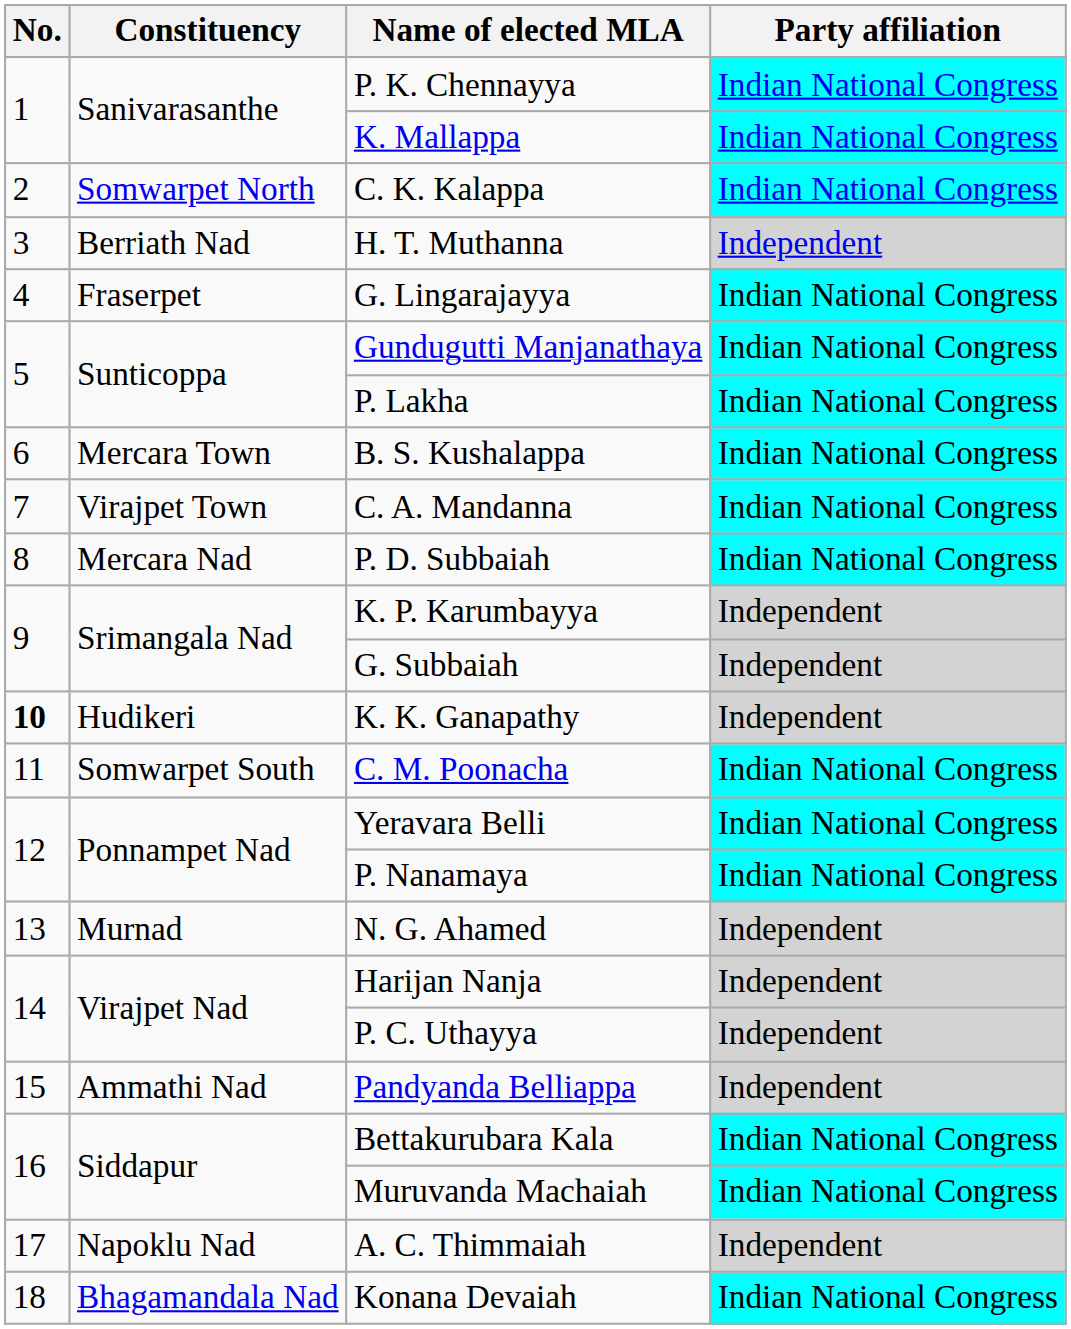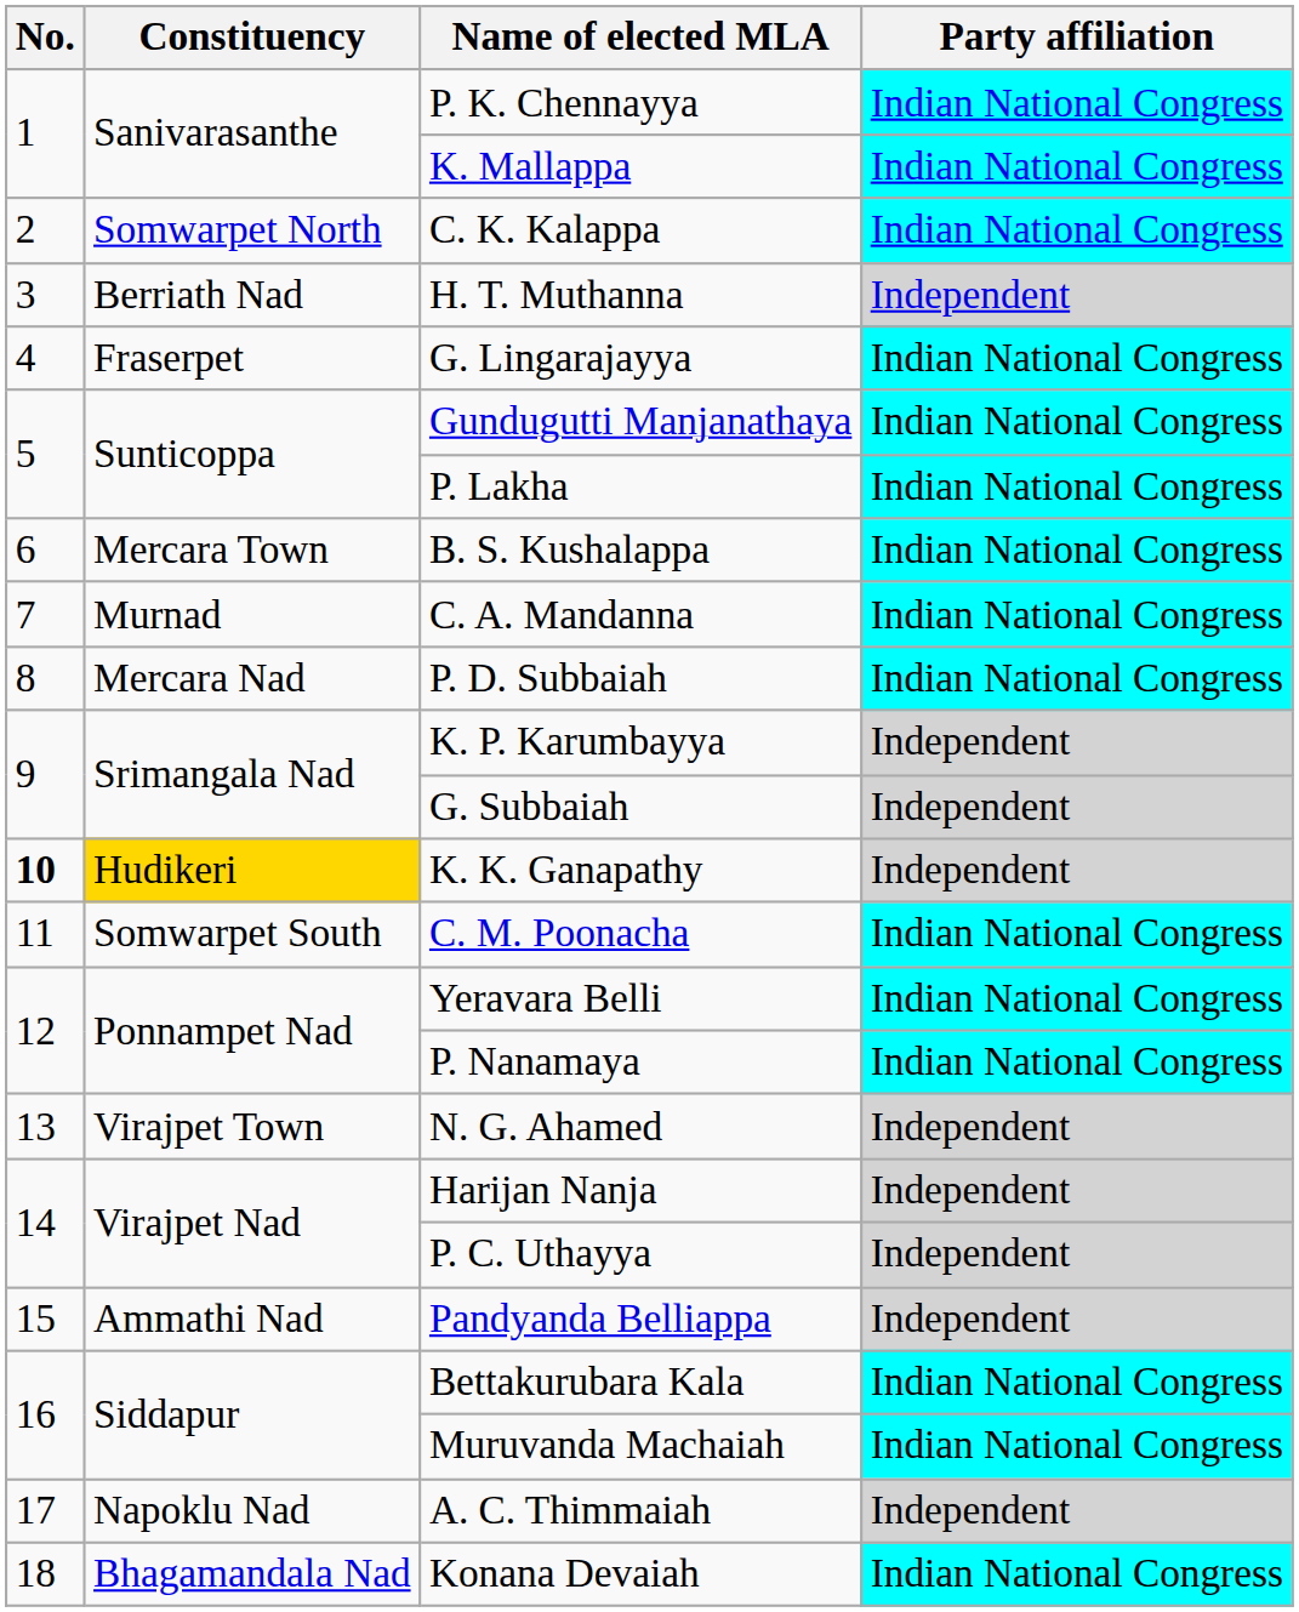 <table class="sortable wikitable">
 <tr>
 <th>No.</th>
 <th>Constituency</th>
 <th>Name of elected MLA</th>
 <th>Party affiliation</th>
 </tr>
 <tr>
 <td rowspan=2>1</td>
 <td rowspan=2>Sanivarasanthe</td>
 <td>P. K. Chennayya</td>
 <td bgcolor=#00FFFF><a href='#'>Indian National Congress</a></td>
 </tr>
 <tr>
 <td><a href='#'>K. Mallappa</a></td>
 <td bgcolor=#00FFFF><a href='#'>Indian National Congress</a></td>
 </tr>
 <tr>
 <td>2</td>
 <td><a href='#'>Somwarpet North</a></td>
 <td>C. K. Kalappa</td>
 <td bgcolor=#00FFFF><a href='#'>Indian National Congress</a></td>
 </tr>
 <tr>
 <td>3</td>
 <td>Berriath Nad</td>
 <td>H. T. Muthanna</td>
 <td bgcolor=#D3D3D3><a href='#'>Independent</a></td>
 </tr>
 <tr>
 <td>4</td>
 <td>Fraserpet</td>
 <td>G. Lingarajayya</td>
 <td bgcolor=#00FFFF>Indian National Congress</td>
 </tr>
 <tr>
 <td rowspan=2>5</td>
 <td rowspan=2>Sunticoppa</td>
 <td><a href='#'>Gundugutti Manjanathaya</a></td>
 <td bgcolor=#00FFFF>Indian National Congress</td>
 </tr>
 <tr>
 <td>P. Lakha</td>
 <td bgcolor=#00FFFF>Indian National Congress</td>
 </tr>
 <tr>
 <td>6</td>
 <td>Mercara Town</td>
 <td>B. S. Kushalappa</td>
 <td bgcolor=#00FFFF>Indian National Congress</td>
 </tr>
 <tr>
 <td>7</td>
-<td>Virajpet Town</td>
+<td>Murnad</td>
 <td>C. A. Mandanna</td>
 <td bgcolor=#00FFFF>Indian National Congress</td>
 </tr>
 <tr>
 <td>8</td>
 <td>Mercara Nad</td>
 <td>P. D. Subbaiah</td>
 <td bgcolor=#00FFFF>Indian National Congress</td>
 </tr>
 <tr>
 <td rowspan=2>9</td>
 <td rowspan=2>Srimangala Nad</td>
 <td>K. P. Karumbayya</td>
 <td bgcolor=#D3D3D3>Independent</td>
 </tr>
 <tr>
 <td>G. Subbaiah</td>
 <td bgcolor=#D3D3D3>Independent</td>
 </tr>
 <tr>
 <td><strong>10</strong></td>
-<td>Hudikeri</td>
+<td style="background: gold;">Hudikeri</td>
 <td>K. K. Ganapathy</td>
 <td bgcolor=#D3D3D3>Independent</td>
 </tr>
 <tr>
 <td>11</td>
 <td>Somwarpet South</td>
 <td><a href='#'>C. M. Poonacha</a></td>
 <td bgcolor=#00FFFF>Indian National Congress</td>
 </tr>
 <tr>
 <td rowspan=2>12</td>
 <td rowspan=2>Ponnampet Nad</td>
 <td>Yeravara Belli</td>
 <td bgcolor=#00FFFF>Indian National Congress</td>
 </tr>
 <tr>
 <td>P. Nanamaya</td>
 <td bgcolor=#00FFFF>Indian National Congress</td>
 </tr>
 <tr>
 <td>13</td>
-<td>Murnad</td>
+<td>Virajpet Town</td>
 <td>N. G. Ahamed</td>
 <td bgcolor=#D3D3D3>Independent</td>
 </tr>
 <tr>
 <td rowspan=2>14</td>
 <td rowspan=2>Virajpet Nad</td>
 <td>Harijan Nanja</td>
 <td bgcolor=#D3D3D3>Independent</td>
 </tr>
 <tr>
 <td>P. C. Uthayya</td>
 <td bgcolor=#D3D3D3>Independent</td>
 </tr>
 <tr>
 <td>15</td>
 <td>Ammathi Nad</td>
 <td><a href='#'>Pandyanda Belliappa</a></td>
 <td bgcolor=#D3D3D3>Independent</td>
 </tr>
 <tr>
 <td rowspan=2>16</td>
 <td rowspan=2>Siddapur</td>
 <td>Bettakurubara Kala</td>
 <td bgcolor=#00FFFF>Indian National Congress</td>
 </tr>
 <tr>
 <td>Muruvanda Machaiah</td>
 <td bgcolor=#00FFFF>Indian National Congress</td>
 </tr>
 <tr>
 <td>17</td>
 <td>Napoklu Nad</td>
 <td>A. C. Thimmaiah</td>
 <td bgcolor=#D3D3D3>Independent</td>
 </tr>
 <tr>
 <td>18</td>
 <td><a href='#'>Bhagamandala Nad</a></td>
 <td>Konana Devaiah</td>
 <td bgcolor=#00FFFF>Indian National Congress</td>
 </tr>
 </table>
